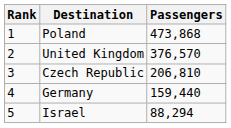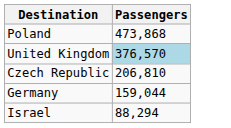 <table class="wikitable">
 <tr>
-<th>Rank</th>
 <th>Destination</th>
 <th>Passengers</th>
 </tr>
 <tr>
-<td>1</td>
 <td> Poland</td>
 <td>473,868</td>
 </tr>
 <tr>
-<td>2</td>
 <td> United Kingdom</td>
-<td>376,570</td>
+<td style="background: lightblue;">376,570</td>
 </tr>
 <tr>
-<td>3</td>
 <td> Czech Republic</td>
 <td>206,810</td>
 </tr>
 <tr>
-<td>4</td>
 <td> Germany</td>
-<td>159,440</td>
+<td>159,044</td>
 </tr>
 <tr>
-<td>5</td>
 <td> Israel</td>
 <td>88,294</td>
 </tr>
 </table>
